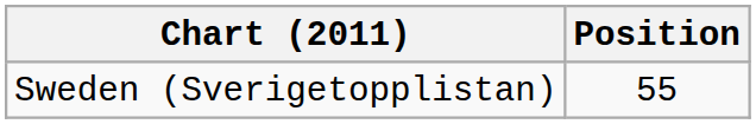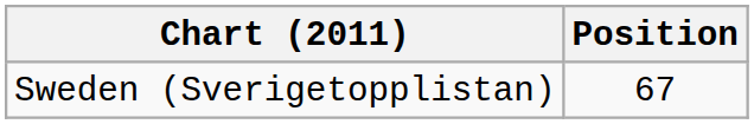 <table class="wikitable">
 <tr>
 <th>Chart (2011)</th>
 <th>Position</th>
 </tr>
 <tr>
 <td>Sweden (Sverigetopplistan)</td>
-<td align="center">55</td>
+<td align="center">67</td>
 </tr>
 </table>
